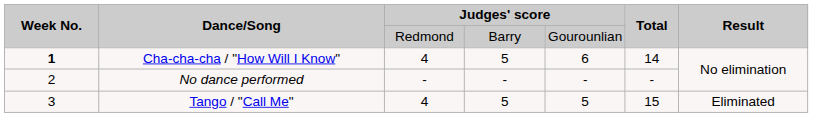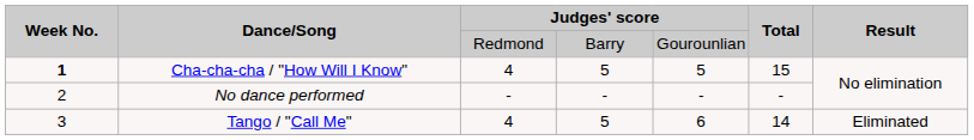 <table class="wikitable collapsible">
 <tr>
 <th rowspan="2" style="background:#ccc; text-align:Center;"><strong>Week No.</strong></th>
 <th rowspan="2" style="background:#ccc; text-align:Center;"><strong>Dance/Song</strong></th>
 <th colspan="3" style="background:#ccc; text-align:Center;"><strong>Judges' score</strong></th>
 <th rowspan="2" style="background:#ccc; text-align:Center;"><strong>Total</strong></th>
 <th rowspan="2" style="background:#ccc; text-align:Center;"><strong>Result</strong></th>
 </tr>
 <tr style="text-align:center; background:#ccc;">
 <td style="width:10%; ">Redmond</td>
 <td style="width:10%; ">Barry</td>
 <td style="width:10%; ">Gourounlian</td>
 </tr>
 <tr style="text-align:center; background:#faf6f6;">
 <td><strong>1</strong></td>
 <td><a href='#'>Cha-cha-cha</a> / "<a href='#'>How Will I Know</a>"</td>
 <td>4</td>
 <td>5</td>
-<td>6</td>
-<td>14</td>
+<td>5</td>
+<td>15</td>
 <td rowspan="2">No elimination</td>
 </tr>
 <tr style="text-align:center; background:#faf6f6;">
 <td>2</td>
 <td><em>No dance performed</em></td>
 <td>-</td>
 <td>-</td>
 <td>-</td>
 <td>-</td>
 </tr>
 <tr style="text-align:center; background:#faf6f6;">
 <td>3</td>
 <td><a href='#'>Tango</a> / "<a href='#'>Call Me</a>"</td>
 <td>4</td>
 <td>5</td>
-<td>5</td>
-<td>15</td>
+<td>6</td>
+<td>14</td>
 <td>Eliminated</td>
 </tr>
 </table>
